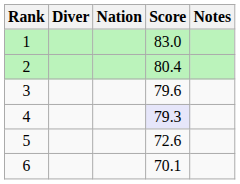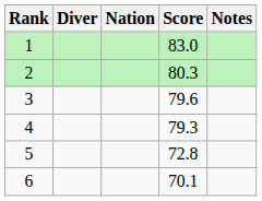 <table class="wikitable sortable" style="text-align:center">
 <tr>
 <th>Rank</th>
 <th>Diver</th>
 <th>Nation</th>
 <th>Score</th>
 <th>Notes</th>
 </tr>
 <tr style="background:#bbf3bb;">
 <td>1</td>
 <td align=left></td>
 <td align=left></td>
 <td>83.0</td>
 <td></td>
 </tr>
 <tr style="background:#bbf3bb;">
 <td>2</td>
 <td align=left></td>
 <td align=left></td>
-<td>80.4</td>
+<td>80.3</td>
 <td></td>
 </tr>
 <tr>
 <td>3</td>
 <td align=left></td>
 <td align=left></td>
 <td>79.6</td>
 <td></td>
 </tr>
 <tr>
 <td>4</td>
 <td align=left></td>
 <td align=left></td>
-<td style="background: lavender;">79.3</td>
+<td>79.3</td>
 <td></td>
 </tr>
 <tr>
 <td>5</td>
 <td align=left></td>
 <td align=left></td>
-<td>72.6</td>
+<td>72.8</td>
 <td></td>
 </tr>
 <tr>
 <td>6</td>
 <td align=left></td>
 <td align=left></td>
 <td>70.1</td>
 <td></td>
 </tr>
 </table>
